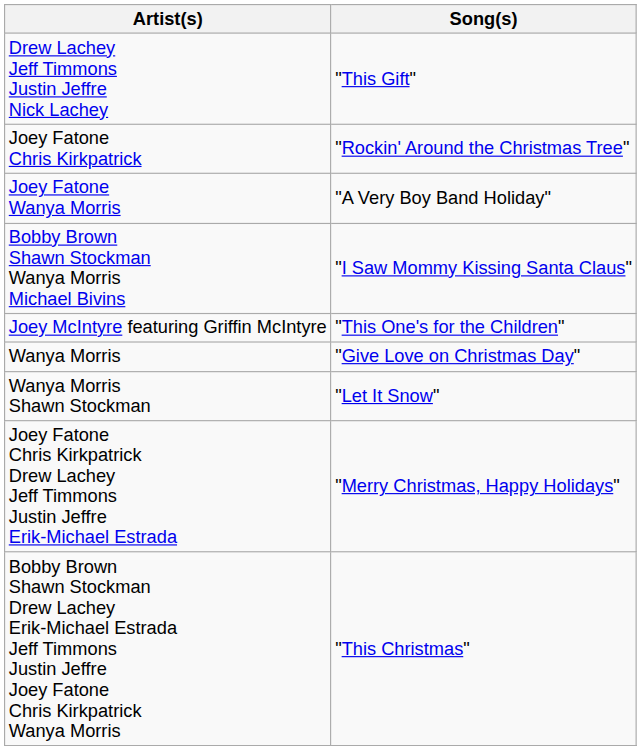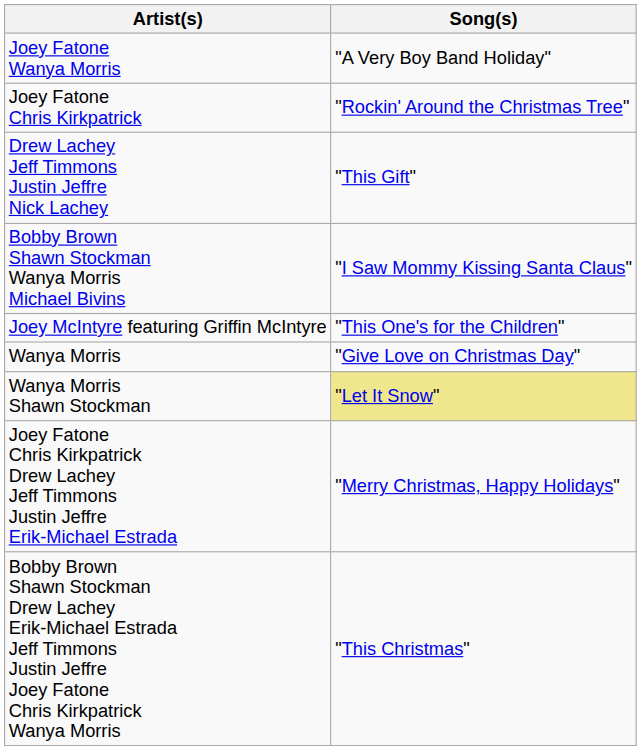 <table class="wikitable plainrowheaders">
 <tr>
 <th scope="col">Artist(s)</th>
 <th scope="col">Song(s)</th>
 </tr>
 <tr>
-<td><a href='#'>Drew Lachey</a><br><a href='#'>Jeff Timmons</a><br><a href='#'>Justin Jeffre</a><br><a href='#'>Nick Lachey</a></td>
-<td>"<a href='#'>This Gift</a>"</td>
+<td><a href='#'>Joey Fatone</a><br><a href='#'>Wanya Morris</a></td>
+<td>"A Very Boy Band Holiday"</td>
 </tr>
 <tr>
 <td>Joey Fatone<br><a href='#'>Chris Kirkpatrick</a></td>
 <td>"<a href='#'>Rockin' Around the Christmas Tree</a>"</td>
 </tr>
 <tr>
-<td><a href='#'>Joey Fatone</a><br><a href='#'>Wanya Morris</a></td>
-<td>"A Very Boy Band Holiday"</td>
+<td><a href='#'>Drew Lachey</a><br><a href='#'>Jeff Timmons</a><br><a href='#'>Justin Jeffre</a><br><a href='#'>Nick Lachey</a></td>
+<td>"<a href='#'>This Gift</a>"</td>
 </tr>
 <tr>
 <td><a href='#'>Bobby Brown</a><br><a href='#'>Shawn Stockman</a><br>Wanya Morris<br><a href='#'>Michael Bivins</a></td>
 <td>"<a href='#'>I Saw Mommy Kissing Santa Claus</a>"</td>
 </tr>
 <tr>
 <td><a href='#'>Joey McIntyre</a> featuring Griffin McIntyre</td>
 <td>"<a href='#'>This One's for the Children</a>"</td>
 </tr>
 <tr>
 <td>Wanya Morris</td>
 <td>"<a href='#'>Give Love on Christmas Day</a>"</td>
 </tr>
 <tr>
 <td>Wanya Morris<br>Shawn Stockman</td>
-<td>"<a href='#'>Let It Snow</a>"</td>
+<td style="background: khaki;">"<a href='#'>Let It Snow</a>"</td>
 </tr>
 <tr>
 <td>Joey Fatone<br>Chris Kirkpatrick<br>Drew Lachey<br>Jeff Timmons<br>Justin Jeffre<br><a href='#'>Erik-Michael Estrada</a></td>
 <td>"<a href='#'>Merry Christmas, Happy Holidays</a>"</td>
 </tr>
 <tr>
 <td>Bobby Brown<br>Shawn Stockman<br>Drew Lachey<br>Erik-Michael Estrada<br>Jeff Timmons<br>Justin Jeffre<br>Joey Fatone<br>Chris Kirkpatrick<br>Wanya Morris</td>
 <td>"<a href='#'>This Christmas</a>"</td>
 </tr>
 <tr>
 </tr>
 </table>
